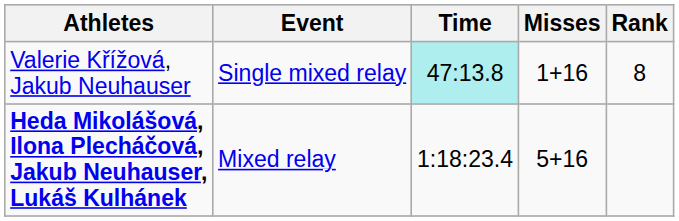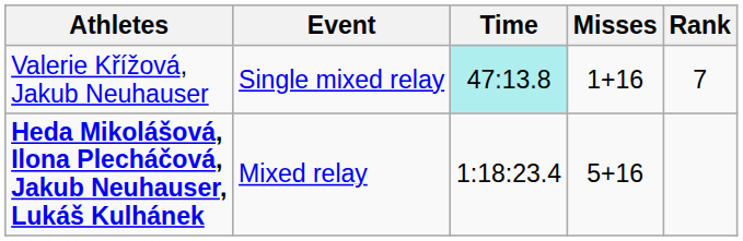 <table class="wikitable" style="font-size:90%">
 <tr>
 <th>Athletes</th>
 <th>Event</th>
 <th>Time</th>
 <th>Misses</th>
 <th>Rank</th>
 </tr>
 <tr align=center>
 <td align=left><a href='#'>Valerie Křížová</a>,<br><a href='#'>Jakub Neuhauser</a></td>
 <td align=left><a href='#'>Single mixed relay</a></td>
 <td style="background: paleturquoise;">47:13.8</td>
 <td>1+16</td>
-<td>8</td>
+<td>7</td>
 </tr>
 <tr align=center>
 <td align=left><strong><a href='#'>Heda Mikolášová</a>,<br><a href='#'>Ilona Plecháčová</a>,<br><a href='#'>Jakub Neuhauser</a>,<br><a href='#'>Lukáš Kulhánek</a></strong></td>
 <td align=left><a href='#'>Mixed relay</a></td>
 <td>1:18:23.4</td>
 <td>5+16</td>
 <td></td>
 </tr>
 </table>
